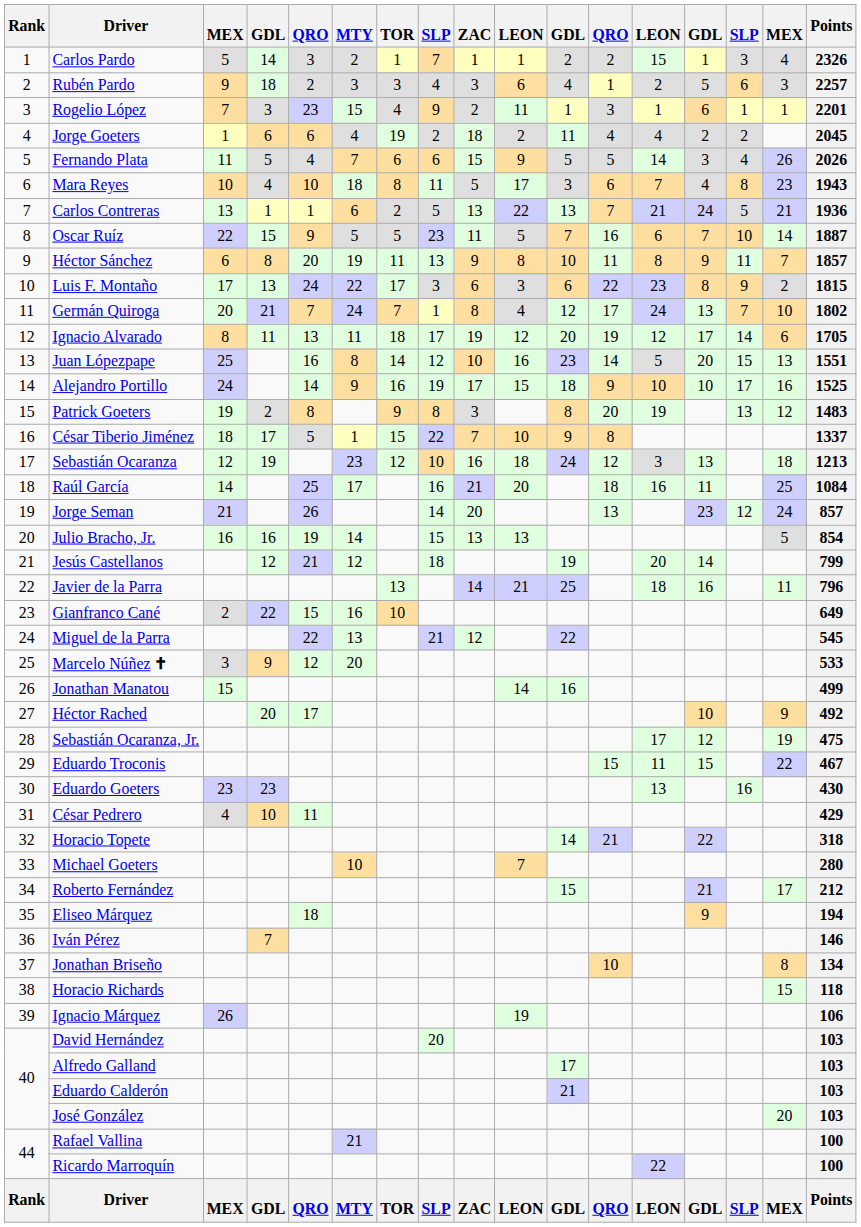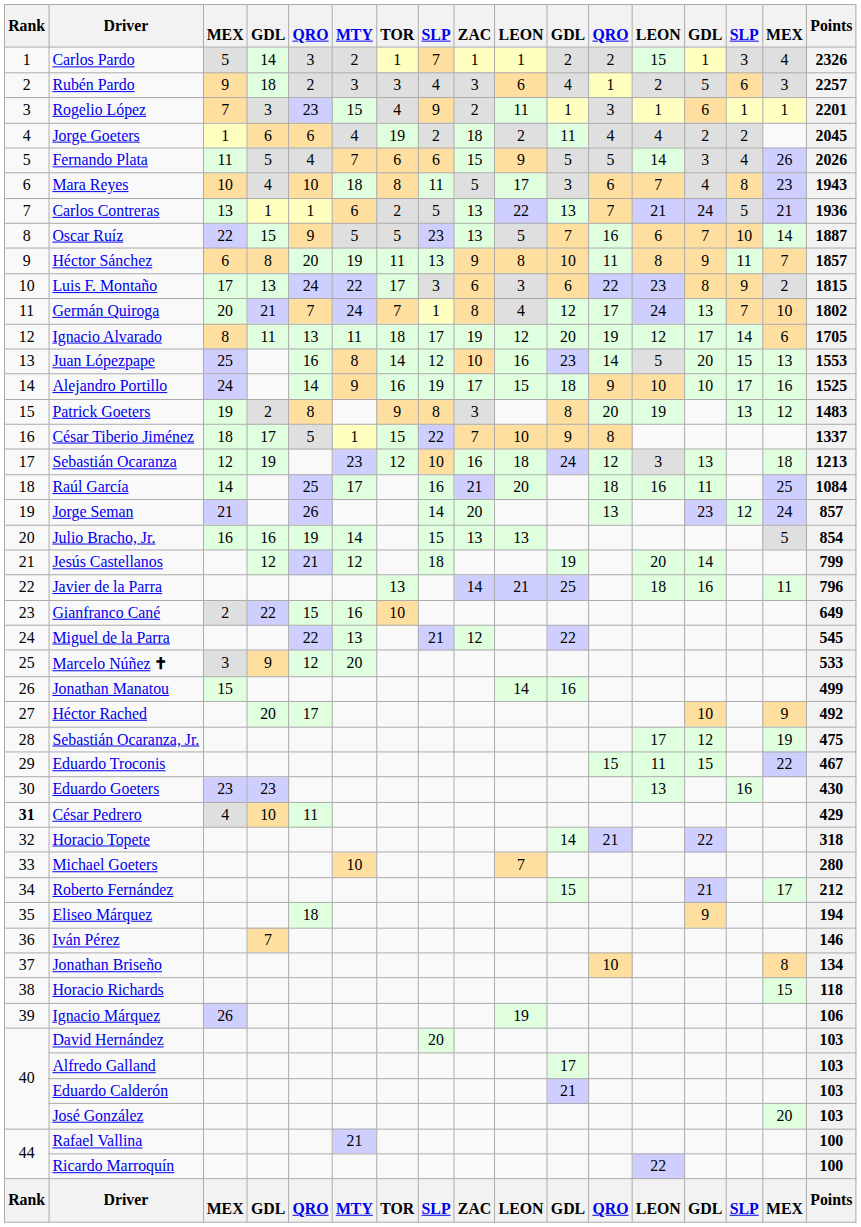 <table class="wikitable" style="text-align:center;">
 <tr>
 <th>Rank</th>
 <th>Driver</th>
 <th> <br> MEX</th>
 <th> <br> GDL</th>
 <th> <br> <a href='#'>QRO</a></th>
 <th> <br> <a href='#'>MTY</a></th>
 <th> <br> TOR</th>
 <th> <br> <a href='#'>SLP</a></th>
 <th> <br> ZAC</th>
 <th> <br> LEON</th>
 <th> <br> GDL</th>
 <th> <br> <a href='#'>QRO</a></th>
 <th> <br> LEON</th>
 <th> <br> GDL</th>
 <th> <br> <a href='#'>SLP</a></th>
 <th> <br> MEX</th>
 <th>Points</th>
 </tr>
 <tr>
 <td>1</td>
 <td align="left"> <a href='#'>Carlos Pardo</a></td>
 <td style="background:#DFDFDF;">5</td>
 <td style="background:#DFFFDF;">14</td>
 <td style="background:#DFDFDF;">3</td>
 <td style="background:#DFDFDF;">2</td>
 <td style="background:#FFFFBF;">1</td>
 <td style="background:#FFDF9F;">7</td>
 <td style="background:#FFFFBF;">1</td>
 <td style="background:#FFFFBF;">1</td>
 <td style="background:#DFDFDF;">2</td>
 <td style="background:#DFDFDF;">2</td>
 <td style="background:#DFFFDF;">15</td>
 <td style="background:#FFFFBF;">1</td>
 <td style="background:#DFDFDF;">3</td>
 <td style="background:#DFDFDF;">4</td>
 <th>2326</th>
 </tr>
 <tr>
 <td>2</td>
 <td align="left"> <a href='#'>Rubén Pardo</a></td>
 <td style="background:#FFDF9F;">9</td>
 <td style="background:#DFFFDF;">18</td>
 <td style="background:#DFDFDF;">2</td>
 <td style="background:#DFDFDF;">3</td>
 <td style="background:#DFDFDF;">3</td>
 <td style="background:#DFDFDF;">4</td>
 <td style="background:#DFDFDF;">3</td>
 <td style="background:#FFDF9F;">6</td>
 <td style="background:#DFDFDF;">4</td>
 <td style="background:#FFFFBF;">1</td>
 <td style="background:#DFDFDF;">2</td>
 <td style="background:#DFDFDF;">5</td>
 <td style="background:#FFDF9F;">6</td>
 <td style="background:#DFDFDF;">3</td>
 <th>2257</th>
 </tr>
 <tr>
 <td>3</td>
 <td align="left"> <a href='#'>Rogelio López</a></td>
 <td style="background:#FFDF9F;">7</td>
 <td style="background:#DFDFDF;">3</td>
 <td style="background:#CFCFFF;">23</td>
 <td style="background:#DFFFDF;">15</td>
 <td style="background:#DFDFDF;">4</td>
 <td style="background:#FFDF9F;">9</td>
 <td style="background:#DFDFDF;">2</td>
 <td style="background:#DFFFDF;">11</td>
 <td style="background:#FFFFBF;">1</td>
 <td style="background:#DFDFDF;">3</td>
 <td style="background:#FFFFBF;">1</td>
 <td style="background:#FFDF9F;">6</td>
 <td style="background:#FFFFBF;">1</td>
 <td style="background:#FFFFBF;">1</td>
 <th>2201</th>
 </tr>
 <tr>
 <td>4</td>
 <td align="left"> <a href='#'>Jorge Goeters</a></td>
 <td style="background:#FFFFBF;">1</td>
 <td style="background:#FFDF9F;">6</td>
 <td style="background:#FFDF9F;">6</td>
 <td style="background:#DFDFDF;">4</td>
 <td style="background:#DFFFDF;">19</td>
 <td style="background:#DFDFDF;">2</td>
 <td style="background:#DFFFDF;">18</td>
 <td style="background:#DFDFDF;">2</td>
 <td style="background:#DFFFDF;">11</td>
 <td style="background:#DFDFDF;">4</td>
 <td style="background:#DFDFDF;">4</td>
 <td style="background:#DFDFDF;">2</td>
 <td style="background:#DFDFDF;">2</td>
 <td></td>
 <th>2045</th>
 </tr>
 <tr>
 <td>5</td>
 <td align="left"> <a href='#'>Fernando Plata</a></td>
 <td style="background:#DFFFDF;">11</td>
 <td style="background:#DFDFDF;">5</td>
 <td style="background:#DFDFDF;">4</td>
 <td style="background:#FFDF9F;">7</td>
 <td style="background:#FFDF9F;">6</td>
 <td style="background:#FFDF9F;">6</td>
 <td style="background:#DFFFDF;">15</td>
 <td style="background:#FFDF9F;">9</td>
 <td style="background:#DFDFDF;">5</td>
 <td style="background:#DFDFDF;">5</td>
 <td style="background:#DFFFDF;">14</td>
 <td style="background:#DFDFDF;">3</td>
 <td style="background:#DFDFDF;">4</td>
 <td style="background:#CFCFFF;">26</td>
 <th>2026</th>
 </tr>
 <tr>
 <td>6</td>
 <td align="left"> <a href='#'>Mara Reyes</a></td>
 <td style="background:#FFDF9F;">10</td>
 <td style="background:#DFDFDF;">4</td>
 <td style="background:#FFDF9F;">10</td>
 <td style="background:#DFFFDF;">18</td>
 <td style="background:#FFDF9F;">8</td>
 <td style="background:#DFFFDF;">11</td>
 <td style="background:#DFDFDF;">5</td>
 <td style="background:#DFFFDF;">17</td>
 <td style="background:#DFDFDF;">3</td>
 <td style="background:#FFDF9F;">6</td>
 <td style="background:#FFDF9F;">7</td>
 <td style="background:#DFDFDF;">4</td>
 <td style="background:#FFDF9F;">8</td>
 <td style="background:#CFCFFF;">23</td>
 <th>1943</th>
 </tr>
 <tr>
 <td>7</td>
 <td align="left"> <a href='#'>Carlos Contreras</a></td>
 <td style="background:#DFFFDF;">13</td>
 <td style="background:#FFFFBF;">1</td>
 <td style="background:#FFFFBF;">1</td>
 <td style="background:#FFDF9F;">6</td>
 <td style="background:#DFDFDF;">2</td>
 <td style="background:#DFDFDF;">5</td>
 <td style="background:#DFFFDF;">13</td>
 <td style="background:#CFCFFF;">22</td>
 <td style="background:#DFFFDF;">13</td>
 <td style="background:#FFDF9F;">7</td>
 <td style="background:#CFCFFF;">21</td>
 <td style="background:#CFCFFF;">24</td>
 <td style="background:#DFDFDF;">5</td>
 <td style="background:#CFCFFF;">21</td>
 <th>1936</th>
 </tr>
 <tr>
 <td>8</td>
 <td align="left"> <a href='#'>Oscar Ruíz</a></td>
 <td style="background:#CFCFFF;">22</td>
 <td style="background:#DFFFDF;">15</td>
 <td style="background:#FFDF9F;">9</td>
 <td style="background:#DFDFDF;">5</td>
 <td style="background:#DFDFDF;">5</td>
 <td style="background:#CFCFFF;">23</td>
-<td style="background:#DFFFDF;">11</td>
+<td style="background:#DFFFDF;">13</td>
 <td style="background:#DFDFDF;">5</td>
 <td style="background:#FFDF9F;">7</td>
 <td style="background:#DFFFDF;">16</td>
 <td style="background:#FFDF9F;">6</td>
 <td style="background:#FFDF9F;">7</td>
 <td style="background:#FFDF9F;">10</td>
 <td style="background:#DFFFDF;">14</td>
 <th>1887</th>
 </tr>
 <tr>
 <td>9</td>
 <td align="left"> <a href='#'>Héctor Sánchez</a></td>
 <td style="background:#FFDF9F;">6</td>
 <td style="background:#FFDF9F;">8</td>
 <td style="background:#DFFFDF;">20</td>
 <td style="background:#DFFFDF;">19</td>
 <td style="background:#DFFFDF;">11</td>
 <td style="background:#DFFFDF;">13</td>
 <td style="background:#FFDF9F;">9</td>
 <td style="background:#FFDF9F;">8</td>
 <td style="background:#FFDF9F;">10</td>
 <td style="background:#DFFFDF;">11</td>
 <td style="background:#FFDF9F;">8</td>
 <td style="background:#FFDF9F;">9</td>
 <td style="background:#DFFFDF;">11</td>
 <td style="background:#FFDF9F;">7</td>
 <th>1857</th>
 </tr>
 <tr>
 <td>10</td>
 <td align="left"> <a href='#'>Luis F. Montaño</a></td>
 <td style="background:#DFFFDF;">17</td>
 <td style="background:#DFFFDF;">13</td>
 <td style="background:#CFCFFF;">24</td>
 <td style="background:#CFCFFF;">22</td>
 <td style="background:#DFFFDF;">17</td>
 <td style="background:#DFDFDF;">3</td>
 <td style="background:#FFDF9F;">6</td>
 <td style="background:#DFDFDF;">3</td>
 <td style="background:#FFDF9F;">6</td>
 <td style="background:#CFCFFF;">22</td>
 <td style="background:#CFCFFF;">23</td>
 <td style="background:#FFDF9F;">8</td>
 <td style="background:#FFDF9F;">9</td>
 <td style="background:#DFDFDF;">2</td>
 <th>1815</th>
 </tr>
 <tr>
 <td>11</td>
 <td align="left"> <a href='#'>Germán Quiroga</a></td>
 <td style="background:#DFFFDF;">20</td>
 <td style="background:#CFCFFF;">21</td>
 <td style="background:#FFDF9F;">7</td>
 <td style="background:#CFCFFF;">24</td>
 <td style="background:#FFDF9F;">7</td>
 <td style="background:#FFFFBF;">1</td>
 <td style="background:#FFDF9F;">8</td>
 <td style="background:#DFDFDF;">4</td>
 <td style="background:#DFFFDF;">12</td>
 <td style="background:#DFFFDF;">17</td>
 <td style="background:#CFCFFF;">24</td>
 <td style="background:#DFFFDF;">13</td>
 <td style="background:#FFDF9F;">7</td>
 <td style="background:#FFDF9F;">10</td>
 <th>1802</th>
 </tr>
 <tr>
 <td>12</td>
 <td align="left"> <a href='#'>Ignacio Alvarado</a></td>
 <td style="background:#FFDF9F;">8</td>
 <td style="background:#DFFFDF;">11</td>
 <td style="background:#DFFFDF;">13</td>
 <td style="background:#DFFFDF;">11</td>
 <td style="background:#DFFFDF;">18</td>
 <td style="background:#DFFFDF;">17</td>
 <td style="background:#DFFFDF;">19</td>
 <td style="background:#DFFFDF;">12</td>
 <td style="background:#DFFFDF;">20</td>
 <td style="background:#DFFFDF;">19</td>
 <td style="background:#DFFFDF;">12</td>
 <td style="background:#DFFFDF;">17</td>
 <td style="background:#DFFFDF;">14</td>
 <td style="background:#FFDF9F;">6</td>
 <th>1705</th>
 </tr>
 <tr>
 <td>13</td>
 <td align="left"> <a href='#'>Juan Lópezpape</a></td>
 <td style="background:#CFCFFF;">25</td>
 <td></td>
 <td style="background:#DFFFDF;">16</td>
 <td style="background:#FFDF9F;">8</td>
 <td style="background:#DFFFDF;">14</td>
 <td style="background:#DFFFDF;">12</td>
 <td style="background:#FFDF9F;">10</td>
 <td style="background:#DFFFDF;">16</td>
 <td style="background:#CFCFFF;">23</td>
 <td style="background:#DFFFDF;">14</td>
 <td style="background:#DFDFDF;">5</td>
 <td style="background:#DFFFDF;">20</td>
 <td style="background:#DFFFDF;">15</td>
 <td style="background:#DFFFDF;">13</td>
-<th>1551</th>
+<th>1553</th>
 </tr>
 <tr>
 <td>14</td>
 <td align="left"> <a href='#'>Alejandro Portillo</a></td>
 <td style="background:#CFCFFF;">24</td>
 <td></td>
 <td style="background:#DFFFDF;">14</td>
 <td style="background:#FFDF9F;">9</td>
 <td style="background:#DFFFDF;">16</td>
 <td style="background:#DFFFDF;">19</td>
 <td style="background:#DFFFDF;">17</td>
 <td style="background:#DFFFDF;">15</td>
 <td style="background:#DFFFDF;">18</td>
 <td style="background:#FFDF9F;">9</td>
 <td style="background:#FFDF9F;">10</td>
 <td style="background:#DFFFDF;">10</td>
 <td style="background:#DFFFDF;">17</td>
 <td style="background:#DFFFDF;">16</td>
 <th>1525</th>
 </tr>
 <tr>
 <td>15</td>
 <td align="left"> <a href='#'>Patrick Goeters</a></td>
 <td style="background:#DFFFDF;">19</td>
 <td style="background:#DFDFDF;">2</td>
 <td style="background:#FFDF9F;">8</td>
 <td></td>
 <td style="background:#FFDF9F;">9</td>
 <td style="background:#FFDF9F;">8</td>
 <td style="background:#DFDFDF;">3</td>
 <td></td>
 <td style="background:#FFDF9F;">8</td>
 <td style="background:#DFFFDF;">20</td>
 <td style="background:#DFFFDF;">19</td>
 <td></td>
 <td style="background:#DFFFDF;">13</td>
 <td style="background:#DFFFDF;">12</td>
 <th>1483</th>
 </tr>
 <tr>
 <td>16</td>
 <td align="left"> <a href='#'>César Tiberio Jiménez</a></td>
 <td style="background:#DFFFDF;">18</td>
 <td style="background:#DFFFDF;">17</td>
 <td style="background:#DFDFDF;">5</td>
 <td style="background:#FFFFBF;">1</td>
 <td style="background:#DFFFDF;">15</td>
 <td style="background:#CFCFFF;">22</td>
 <td style="background:#FFDF9F;">7</td>
 <td style="background:#FFDF9F;">10</td>
 <td style="background:#FFDF9F;">9</td>
 <td style="background:#FFDF9F;">8</td>
 <td></td>
 <td></td>
 <td></td>
 <td></td>
 <th>1337</th>
 </tr>
 <tr>
 <td>17</td>
 <td align="left"> <a href='#'>Sebastián Ocaranza</a></td>
 <td style="background:#DFFFDF;">12</td>
 <td style="background:#DFFFDF;">19</td>
 <td></td>
 <td style="background:#CFCFFF;">23</td>
 <td style="background:#DFFFDF;">12</td>
 <td style="background:#FFDF9F;">10</td>
 <td style="background:#DFFFDF;">16</td>
 <td style="background:#DFFFDF;">18</td>
 <td style="background:#CFCFFF;">24</td>
 <td style="background:#DFFFDF;">12</td>
 <td style="background:#DFDFDF;">3</td>
 <td style="background:#DFFFDF;">13</td>
 <td></td>
 <td style="background:#DFFFDF;">18</td>
 <th>1213</th>
 </tr>
 <tr>
 <td>18</td>
 <td align="left"> <a href='#'>Raúl García</a></td>
 <td style="background:#DFFFDF;">14</td>
 <td></td>
 <td style="background:#CFCFFF;">25</td>
 <td style="background:#DFFFDF;">17</td>
 <td></td>
 <td style="background:#DFFFDF;">16</td>
 <td style="background:#CFCFFF;">21</td>
 <td style="background:#DFFFDF;">20</td>
 <td></td>
 <td style="background:#DFFFDF;">18</td>
 <td style="background:#DFFFDF;">16</td>
 <td style="background:#DFFFDF;">11</td>
 <td></td>
 <td style="background:#CFCFFF;">25</td>
 <th>1084</th>
 </tr>
 <tr>
 <td>19</td>
 <td align="left"> <a href='#'>Jorge Seman</a></td>
 <td style="background:#CFCFFF;">21</td>
 <td></td>
 <td style="background:#CFCFFF;">26</td>
 <td></td>
 <td></td>
 <td style="background:#DFFFDF;">14</td>
 <td style="background:#DFFFDF;">20</td>
 <td></td>
 <td></td>
 <td style="background:#DFFFDF;">13</td>
 <td></td>
 <td style="background:#CFCFFF;">23</td>
 <td style="background:#DFFFDF;">12</td>
 <td style="background:#CFCFFF;">24</td>
 <th>857</th>
 </tr>
 <tr>
 <td>20</td>
 <td align="left"> <a href='#'>Julio Bracho, Jr.</a></td>
 <td style="background:#DFFFDF;">16</td>
 <td style="background:#DFFFDF;">16</td>
 <td style="background:#DFFFDF;">19</td>
 <td style="background:#DFFFDF;">14</td>
 <td></td>
 <td style="background:#DFFFDF;">15</td>
 <td style="background:#DFFFDF;">13</td>
 <td style="background:#DFFFDF;">13</td>
 <td></td>
 <td></td>
 <td></td>
 <td></td>
 <td></td>
 <td style="background:#DFDFDF;">5</td>
 <th>854</th>
 </tr>
 <tr>
 <td>21</td>
 <td align="left"> <a href='#'>Jesús Castellanos</a></td>
 <td></td>
 <td style="background:#DFFFDF;">12</td>
 <td style="background:#CFCFFF;">21</td>
 <td style="background:#DFFFDF;">12</td>
 <td></td>
 <td style="background:#DFFFDF;">18</td>
 <td></td>
 <td></td>
 <td style="background:#DFFFDF;">19</td>
 <td></td>
 <td style="background:#DFFFDF;">20</td>
 <td style="background:#DFFFDF;">14</td>
 <td></td>
 <td></td>
 <th>799</th>
 </tr>
 <tr>
 <td>22</td>
 <td align="left"> <a href='#'>Javier de la Parra</a></td>
 <td></td>
 <td></td>
 <td></td>
 <td></td>
 <td style="background:#DFFFDF;">13</td>
 <td></td>
 <td style="background:#CFCFFF;">14</td>
 <td style="background:#CFCFFF;">21</td>
 <td style="background:#CFCFFF;">25</td>
 <td></td>
 <td style="background:#DFFFDF;">18</td>
 <td style="background:#DFFFDF;">16</td>
 <td></td>
 <td style="background:#DFFFDF;">11</td>
 <th>796</th>
 </tr>
 <tr>
 <td>23</td>
 <td align="left"> <a href='#'>Gianfranco Cané</a></td>
 <td style="background:#DFDFDF;">2</td>
 <td style="background:#CFCFFF;">22</td>
 <td style="background:#DFFFDF;">15</td>
 <td style="background:#DFFFDF;">16</td>
 <td style="background:#FFDF9F;">10</td>
 <td></td>
 <td></td>
 <td></td>
 <td></td>
 <td></td>
 <td></td>
 <td></td>
 <td></td>
 <td></td>
 <th>649</th>
 </tr>
 <tr>
 <td>24</td>
 <td align="left"> <a href='#'>Miguel de la Parra</a></td>
 <td></td>
 <td></td>
 <td style="background:#CFCFFF;">22</td>
 <td style="background:#DFFFDF;">13</td>
 <td></td>
 <td style="background:#CFCFFF;">21</td>
 <td style="background:#DFFFDF;">12</td>
 <td></td>
 <td style="background:#CFCFFF;">22</td>
 <td></td>
 <td></td>
 <td></td>
 <td></td>
 <td></td>
 <th>545</th>
 </tr>
 <tr>
 <td>25</td>
 <td align="left"> <a href='#'>Marcelo Núñez</a> <strong>✝</strong></td>
 <td style="background:#DFDFDF;">3</td>
 <td style="background:#FFDF9F;">9</td>
 <td style="background:#DFFFDF;">12</td>
 <td style="background:#DFFFDF;">20</td>
 <td></td>
 <td></td>
 <td></td>
 <td></td>
 <td></td>
 <td></td>
 <td></td>
 <td></td>
 <td></td>
 <td></td>
 <th>533</th>
 </tr>
 <tr>
 <td>26</td>
 <td align="left"> <a href='#'>Jonathan Manatou</a></td>
 <td style="background:#DFFFDF;">15</td>
 <td></td>
 <td></td>
 <td></td>
 <td></td>
 <td></td>
 <td></td>
 <td style="background:#DFFFDF;">14</td>
 <td style="background:#DFFFDF;">16</td>
 <td></td>
 <td></td>
 <td></td>
 <td></td>
 <td></td>
 <th>499</th>
 </tr>
 <tr>
 <td>27</td>
 <td align="left"> <a href='#'>Héctor Rached</a></td>
 <td></td>
 <td style="background:#DFFFDF;">20</td>
 <td style="background:#DFFFDF;">17</td>
 <td></td>
 <td></td>
 <td></td>
 <td></td>
 <td></td>
 <td></td>
 <td></td>
 <td></td>
 <td style="background:#FFDF9F;">10</td>
 <td></td>
 <td style="background:#FFDF9F;">9</td>
 <th>492</th>
 </tr>
 <tr>
 <td>28</td>
 <td align="left"> <a href='#'>Sebastián Ocaranza, Jr.</a></td>
 <td></td>
 <td></td>
 <td></td>
 <td></td>
 <td></td>
 <td></td>
 <td></td>
 <td></td>
 <td></td>
 <td></td>
 <td style="background:#DFFFDF;">17</td>
 <td style="background:#DFFFDF;">12</td>
 <td></td>
 <td style="background:#DFFFDF;">19</td>
 <th>475</th>
 </tr>
 <tr>
 <td>29</td>
 <td align="left"> <a href='#'>Eduardo Troconis</a></td>
 <td></td>
 <td></td>
 <td></td>
 <td></td>
 <td></td>
 <td></td>
 <td></td>
 <td></td>
 <td></td>
 <td style="background:#DFFFDF;">15</td>
 <td style="background:#DFFFDF;">11</td>
 <td style="background:#DFFFDF;">15</td>
 <td></td>
 <td style="background:#CFCFFF;">22</td>
 <th>467</th>
 </tr>
 <tr>
 <td>30</td>
 <td align="left"> <a href='#'>Eduardo Goeters</a></td>
 <td style="background:#CFCFFF;">23</td>
 <td style="background:#CFCFFF;">23</td>
 <td></td>
 <td></td>
 <td></td>
 <td></td>
 <td></td>
 <td></td>
 <td></td>
 <td></td>
 <td style="background:#DFFFDF;">13</td>
 <td></td>
 <td style="background:#DFFFDF;">16</td>
 <td></td>
 <th>430</th>
 </tr>
 <tr>
-<td>31</td>
+<td><strong>31</strong></td>
 <td align="left"> <a href='#'>César Pedrero</a></td>
 <td style="background:#DFDFDF;">4</td>
 <td style="background:#FFDF9F;">10</td>
 <td style="background:#DFFFDF;">11</td>
 <td></td>
 <td></td>
 <td></td>
 <td></td>
 <td></td>
 <td></td>
 <td></td>
 <td></td>
 <td></td>
 <td></td>
 <td></td>
 <th>429</th>
 </tr>
 <tr>
 <td>32</td>
 <td align="left"> <a href='#'>Horacio Topete</a></td>
 <td></td>
 <td></td>
 <td></td>
 <td></td>
 <td></td>
 <td></td>
 <td></td>
 <td></td>
 <td style="background:#DFFFDF;">14</td>
 <td style="background:#CFCFFF;">21</td>
 <td></td>
 <td style="background:#CFCFFF;">22</td>
 <td></td>
 <td></td>
 <th>318</th>
 </tr>
 <tr>
 <td>33</td>
 <td align="left"> <a href='#'>Michael Goeters</a></td>
 <td></td>
 <td></td>
 <td></td>
 <td style="background:#FFDF9F;">10</td>
 <td></td>
 <td></td>
 <td></td>
 <td style="background:#FFDF9F;">7</td>
 <td></td>
 <td></td>
 <td></td>
 <td></td>
 <td></td>
 <td></td>
 <th>280</th>
 </tr>
 <tr>
 <td>34</td>
 <td align="left"> <a href='#'>Roberto Fernández</a></td>
 <td></td>
 <td></td>
 <td></td>
 <td></td>
 <td></td>
 <td></td>
 <td></td>
 <td></td>
 <td style="background:#DFFFDF;">15</td>
 <td></td>
 <td></td>
 <td style="background:#CFCFFF;">21</td>
 <td></td>
 <td style="background:#DFFFDF;">17</td>
 <th>212</th>
 </tr>
 <tr>
 <td>35</td>
 <td align="left"> <a href='#'>Eliseo Márquez</a></td>
 <td></td>
 <td></td>
 <td style="background:#DFFFDF;">18</td>
 <td></td>
 <td></td>
 <td></td>
 <td></td>
 <td></td>
 <td></td>
 <td></td>
 <td></td>
 <td style="background:#FFDF9F;">9</td>
 <td></td>
 <td></td>
 <th>194</th>
 </tr>
 <tr>
 <td>36</td>
 <td align="left"> <a href='#'>Iván Pérez</a></td>
 <td></td>
 <td style="background:#FFDF9F;">7</td>
 <td></td>
 <td></td>
 <td></td>
 <td></td>
 <td></td>
 <td></td>
 <td></td>
 <td></td>
 <td></td>
 <td></td>
 <td></td>
 <td></td>
 <th>146</th>
 </tr>
 <tr>
 <td>37</td>
 <td align="left"> <a href='#'>Jonathan Briseño</a></td>
 <td></td>
 <td></td>
 <td></td>
 <td></td>
 <td></td>
 <td></td>
 <td></td>
 <td></td>
 <td></td>
 <td style="background:#FFDF9F;">10</td>
 <td></td>
 <td></td>
 <td></td>
 <td style="background:#FFDF9F;">8</td>
 <th>134</th>
 </tr>
 <tr>
 <td>38</td>
 <td align="left"> <a href='#'>Horacio Richards</a></td>
 <td></td>
 <td></td>
 <td></td>
 <td></td>
 <td></td>
 <td></td>
 <td></td>
 <td></td>
 <td></td>
 <td></td>
 <td></td>
 <td></td>
 <td></td>
 <td style="background:#DFFFDF;">15</td>
 <th>118</th>
 </tr>
 <tr>
 <td>39</td>
 <td align="left"> <a href='#'>Ignacio Márquez</a></td>
 <td style="background:#CFCFFF;">26</td>
 <td></td>
 <td></td>
 <td></td>
 <td></td>
 <td></td>
 <td></td>
 <td style="background:#DFFFDF;">19</td>
 <td></td>
 <td></td>
 <td></td>
 <td></td>
 <td></td>
 <td></td>
 <th>106</th>
 </tr>
 <tr>
 <td rowspan=4>40</td>
 <td align="left"> <a href='#'>David Hernández</a></td>
 <td></td>
 <td></td>
 <td></td>
 <td></td>
 <td></td>
 <td style="background:#DFFFDF;">20</td>
 <td></td>
 <td></td>
 <td></td>
 <td></td>
 <td></td>
 <td></td>
 <td></td>
 <td></td>
 <th>103</th>
 </tr>
 <tr>
 <td align="left"> <a href='#'>Alfredo Galland</a></td>
 <td></td>
 <td></td>
 <td></td>
 <td></td>
 <td></td>
 <td></td>
 <td></td>
 <td></td>
 <td style="background:#DFFFDF;">17</td>
 <td></td>
 <td></td>
 <td></td>
 <td></td>
 <td></td>
 <th>103</th>
 </tr>
 <tr>
 <td align="left"> <a href='#'>Eduardo Calderón</a></td>
 <td></td>
 <td></td>
 <td></td>
 <td></td>
 <td></td>
 <td></td>
 <td></td>
 <td></td>
 <td style="background:#CFCFFF;">21</td>
 <td></td>
 <td></td>
 <td></td>
 <td></td>
 <td></td>
 <th>103</th>
 </tr>
 <tr>
 <td align="left"> <a href='#'>José González</a></td>
 <td></td>
 <td></td>
 <td></td>
 <td></td>
 <td></td>
 <td></td>
 <td></td>
 <td></td>
 <td></td>
 <td></td>
 <td></td>
 <td></td>
 <td></td>
 <td style="background:#DFFFDF;">20</td>
 <th>103</th>
 </tr>
 <tr>
 <td rowspan=2>44</td>
 <td align="left"> <a href='#'>Rafael Vallina</a></td>
 <td></td>
 <td></td>
 <td></td>
 <td style="background:#CFCFFF;">21</td>
 <td></td>
 <td></td>
 <td></td>
 <td></td>
 <td></td>
 <td></td>
 <td></td>
 <td></td>
 <td></td>
 <td></td>
 <th>100</th>
 </tr>
 <tr>
 <td align="left"> <a href='#'>Ricardo Marroquín</a></td>
 <td></td>
 <td></td>
 <td></td>
 <td></td>
 <td></td>
 <td></td>
 <td></td>
 <td></td>
 <td></td>
 <td></td>
 <td style="background:#CFCFFF;">22</td>
 <td></td>
 <td></td>
 <td></td>
 <th>100</th>
 </tr>
 <tr>
 <th>Rank</th>
 <th>Driver</th>
 <th> <br> MEX</th>
 <th> <br> GDL</th>
 <th> <br> <a href='#'>QRO</a></th>
 <th> <br> <a href='#'>MTY</a></th>
 <th> <br> TOR</th>
 <th> <br> <a href='#'>SLP</a></th>
 <th> <br> ZAC</th>
 <th> <br> LEON</th>
 <th> <br> GDL</th>
 <th> <br> <a href='#'>QRO</a></th>
 <th> <br> LEON</th>
 <th> <br> GDL</th>
 <th> <br> <a href='#'>SLP</a></th>
 <th> <br> MEX</th>
 <th>Points</th>
 </tr>
 </table>
